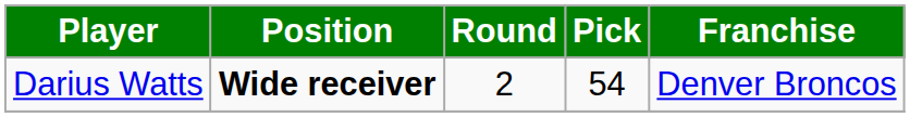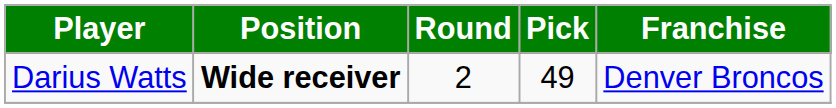 <table class="wikitable">
 <tr align="center">
 <th style="background:green;color:#FFFFFF;">Player</th>
 <th style="background:green;color:#FFFFFF;">Position</th>
 <th style="background:green;color:#FFFFFF;">Round</th>
 <th style="background:green;color:#FFFFFF;">Pick</th>
 <th style="background:green;color:#FFFFFF;">Franchise</th>
 </tr>
 <tr align="center" bgcolor="">
 <td><a href='#'>Darius Watts</a></td>
 <td><strong>Wide receiver</strong></td>
 <td>2</td>
-<td>54</td>
+<td>49</td>
 <td><a href='#'>Denver Broncos</a></td>
 </tr>
 <tr align="center" bgcolor="">
 </tr>
 </table>
